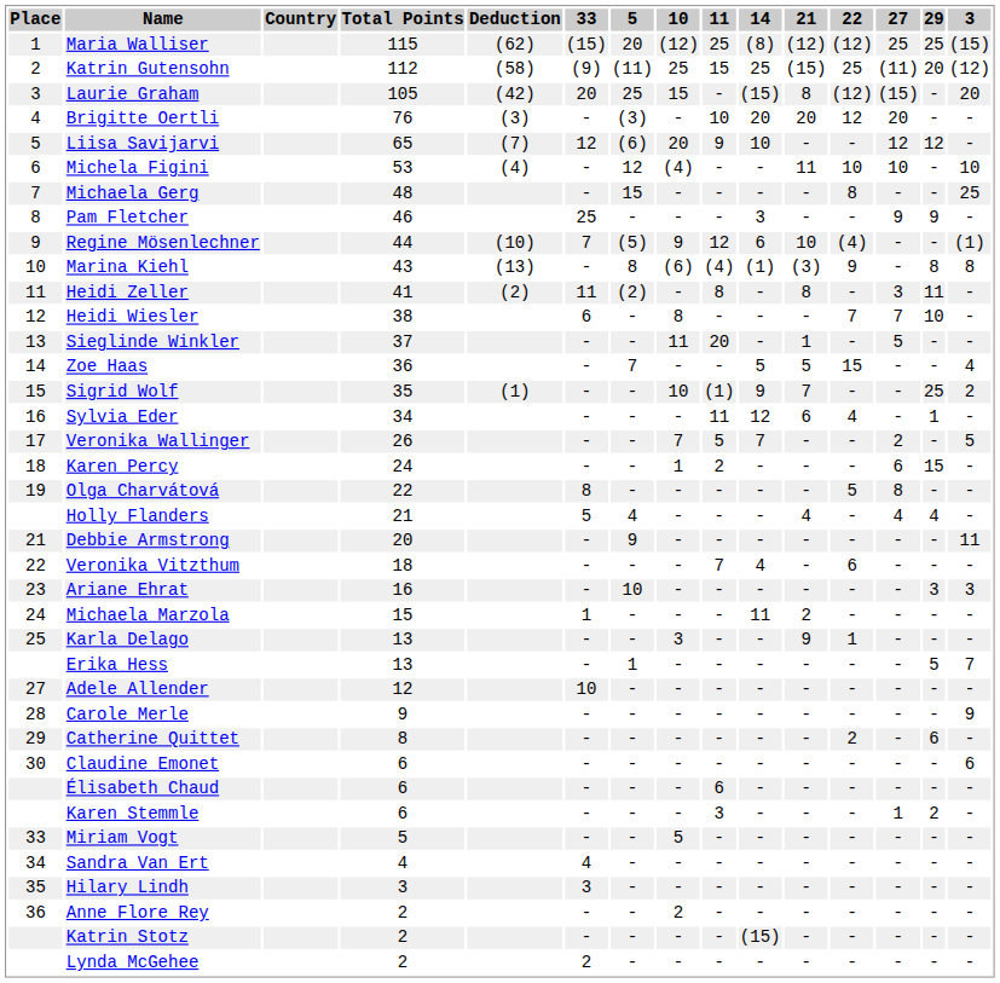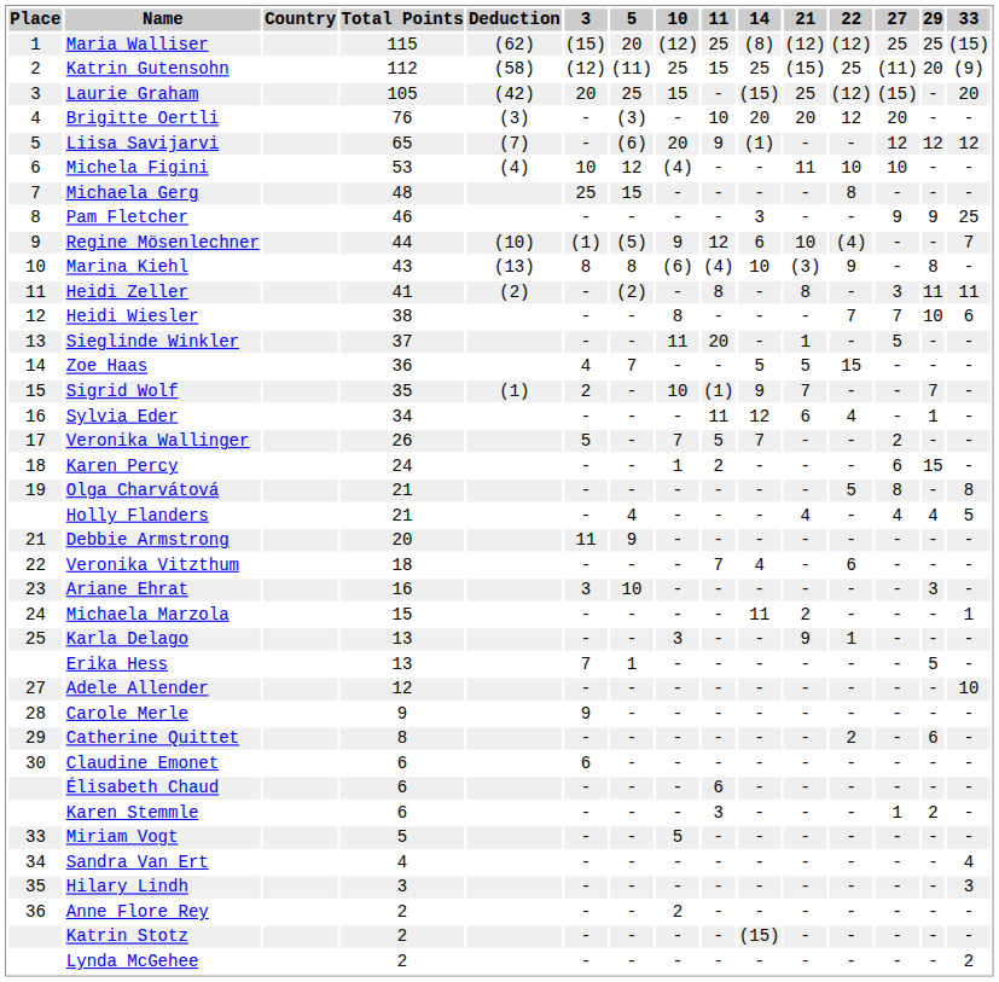 <table border="0" style="border: 1px solid #999; background-color:#FFFFFF; text-align:center">
 <tr align="center" bgcolor="#CCCCCC">
 <th>Place</th>
 <th>Name</th>
 <th>Country</th>
 <th>Total Points</th>
 <th>Deduction</th>
-<th>33</th>
+<th>3</th>
 <th>5</th>
 <th>10</th>
 <th>11</th>
 <th>14</th>
 <th>21</th>
 <th>22</th>
 <th>27</th>
 <th>29</th>
-<th>3</th>
+<th>33</th>
 </tr>
 <tr bgcolor="#EFEFEF">
 <td>1</td>
 <td align="left"><a href='#'>Maria Walliser</a></td>
 <td align="left"></td>
 <td>115</td>
 <td>(62)</td>
 <td>(15)</td>
 <td>20</td>
 <td>(12)</td>
 <td>25</td>
 <td>(8)</td>
 <td>(12)</td>
 <td>(12)</td>
 <td>25</td>
 <td>25</td>
 <td>(15)</td>
 </tr>
 <tr>
 <td>2</td>
 <td align="left"><a href='#'>Katrin Gutensohn</a></td>
 <td align="left"></td>
 <td>112</td>
 <td>(58)</td>
-<td>(9)</td>
+<td>(12)</td>
 <td>(11)</td>
 <td>25</td>
 <td>15</td>
 <td>25</td>
 <td>(15)</td>
 <td>25</td>
 <td>(11)</td>
 <td>20</td>
-<td>(12)</td>
+<td>(9)</td>
 </tr>
 <tr bgcolor="#EFEFEF">
 <td>3</td>
 <td align="left"><a href='#'>Laurie Graham</a></td>
 <td align="left"></td>
 <td>105</td>
 <td>(42)</td>
 <td>20</td>
 <td>25</td>
 <td>15</td>
 <td>-</td>
 <td>(15)</td>
-<td>8</td>
+<td>25</td>
 <td>(12)</td>
 <td>(15)</td>
 <td>-</td>
 <td>20</td>
 </tr>
 <tr>
 <td>4</td>
 <td align="left"><a href='#'>Brigitte Oertli</a></td>
 <td align="left"></td>
 <td>76</td>
 <td>(3)</td>
 <td>-</td>
 <td>(3)</td>
 <td>-</td>
 <td>10</td>
 <td>20</td>
 <td>20</td>
 <td>12</td>
 <td>20</td>
 <td>-</td>
 <td>-</td>
 </tr>
 <tr bgcolor="#EFEFEF">
 <td>5</td>
 <td align="left"><a href='#'>Liisa Savijarvi</a></td>
 <td align="left"></td>
 <td>65</td>
 <td>(7)</td>
-<td>12</td>
+<td>-</td>
 <td>(6)</td>
 <td>20</td>
 <td>9</td>
-<td>10</td>
+<td>(1)</td>
 <td>-</td>
 <td>-</td>
 <td>12</td>
 <td>12</td>
-<td>-</td>
+<td>12</td>
 </tr>
 <tr>
 <td>6</td>
 <td align="left"><a href='#'>Michela Figini</a></td>
 <td align="left"></td>
 <td>53</td>
 <td>(4)</td>
-<td>-</td>
+<td>10</td>
 <td>12</td>
 <td>(4)</td>
 <td>-</td>
 <td>-</td>
 <td>11</td>
 <td>10</td>
 <td>10</td>
 <td>-</td>
-<td>10</td>
+<td>-</td>
 </tr>
 <tr bgcolor="#EFEFEF">
 <td>7</td>
 <td align="left"><a href='#'>Michaela Gerg</a></td>
 <td align="left"></td>
 <td>48</td>
 <td></td>
-<td>-</td>
+<td>25</td>
 <td>15</td>
 <td>-</td>
 <td>-</td>
 <td>-</td>
 <td>-</td>
 <td>8</td>
 <td>-</td>
 <td>-</td>
-<td>25</td>
+<td>-</td>
 </tr>
 <tr>
 <td>8</td>
 <td align="left"><a href='#'>Pam Fletcher</a></td>
 <td align="left"></td>
 <td>46</td>
 <td></td>
-<td>25</td>
+<td>-</td>
 <td>-</td>
 <td>-</td>
 <td>-</td>
 <td>3</td>
 <td>-</td>
 <td>-</td>
 <td>9</td>
 <td>9</td>
-<td>-</td>
+<td>25</td>
 </tr>
 <tr bgcolor="#EFEFEF">
 <td>9</td>
 <td align="left"><a href='#'>Regine Mösenlechner</a></td>
 <td align="left"></td>
 <td>44</td>
 <td>(10)</td>
-<td>7</td>
+<td>(1)</td>
 <td>(5)</td>
 <td>9</td>
 <td>12</td>
 <td>6</td>
 <td>10</td>
 <td>(4)</td>
 <td>-</td>
 <td>-</td>
-<td>(1)</td>
+<td>7</td>
 </tr>
 <tr>
 <td>10</td>
 <td align="left"><a href='#'>Marina Kiehl</a></td>
 <td align="left"></td>
 <td>43</td>
 <td>(13)</td>
-<td>-</td>
+<td>8</td>
 <td>8</td>
 <td>(6)</td>
 <td>(4)</td>
-<td>(1)</td>
+<td>10</td>
 <td>(3)</td>
 <td>9</td>
 <td>-</td>
 <td>8</td>
-<td>8</td>
+<td>-</td>
 </tr>
 <tr bgcolor="#EFEFEF">
 <td>11</td>
 <td align="left"><a href='#'>Heidi Zeller</a></td>
 <td align="left"></td>
 <td>41</td>
 <td>(2)</td>
-<td>11</td>
+<td>-</td>
 <td>(2)</td>
 <td>-</td>
 <td>8</td>
 <td>-</td>
 <td>8</td>
 <td>-</td>
 <td>3</td>
 <td>11</td>
-<td>-</td>
+<td>11</td>
 </tr>
 <tr>
 <td>12</td>
 <td align="left"><a href='#'>Heidi Wiesler</a></td>
 <td align="left"></td>
 <td>38</td>
 <td></td>
-<td>6</td>
+<td>-</td>
 <td>-</td>
 <td>8</td>
 <td>-</td>
 <td>-</td>
 <td>-</td>
 <td>7</td>
 <td>7</td>
 <td>10</td>
-<td>-</td>
+<td>6</td>
 </tr>
 <tr bgcolor="#EFEFEF">
 <td>13</td>
 <td align="left"><a href='#'>Sieglinde Winkler</a></td>
 <td align="left"></td>
 <td>37</td>
 <td></td>
 <td>-</td>
 <td>-</td>
 <td>11</td>
 <td>20</td>
 <td>-</td>
 <td>1</td>
 <td>-</td>
 <td>5</td>
 <td>-</td>
 <td>-</td>
 </tr>
 <tr>
 <td>14</td>
 <td align="left"><a href='#'>Zoe Haas</a></td>
 <td align="left"></td>
 <td>36</td>
 <td></td>
-<td>-</td>
+<td>4</td>
 <td>7</td>
 <td>-</td>
 <td>-</td>
 <td>5</td>
 <td>5</td>
 <td>15</td>
 <td>-</td>
 <td>-</td>
-<td>4</td>
+<td>-</td>
 </tr>
 <tr bgcolor="#EFEFEF">
 <td>15</td>
 <td align="left"><a href='#'>Sigrid Wolf</a></td>
 <td align="left"></td>
 <td>35</td>
 <td>(1)</td>
-<td>-</td>
+<td>2</td>
 <td>-</td>
 <td>10</td>
 <td>(1)</td>
 <td>9</td>
 <td>7</td>
 <td>-</td>
 <td>-</td>
-<td>25</td>
-<td>2</td>
+<td>7</td>
+<td>-</td>
 </tr>
 <tr>
 <td>16</td>
 <td align="left"><a href='#'>Sylvia Eder</a></td>
 <td align="left"></td>
 <td>34</td>
 <td></td>
 <td>-</td>
 <td>-</td>
 <td>-</td>
 <td>11</td>
 <td>12</td>
 <td>6</td>
 <td>4</td>
 <td>-</td>
 <td>1</td>
 <td>-</td>
 </tr>
 <tr bgcolor="#EFEFEF">
 <td>17</td>
 <td align="left"><a href='#'>Veronika Wallinger</a></td>
 <td align="left"></td>
 <td>26</td>
 <td></td>
-<td>-</td>
+<td>5</td>
 <td>-</td>
 <td>7</td>
 <td>5</td>
 <td>7</td>
 <td>-</td>
 <td>-</td>
 <td>2</td>
 <td>-</td>
-<td>5</td>
+<td>-</td>
 </tr>
 <tr>
 <td>18</td>
 <td align="left"><a href='#'>Karen Percy</a></td>
 <td align="left"></td>
 <td>24</td>
 <td></td>
 <td>-</td>
 <td>-</td>
 <td>1</td>
 <td>2</td>
 <td>-</td>
 <td>-</td>
 <td>-</td>
 <td>6</td>
 <td>15</td>
 <td>-</td>
 </tr>
 <tr bgcolor="#EFEFEF">
 <td>19</td>
 <td align="left"><a href='#'>Olga Charvátová</a></td>
 <td align="left"></td>
-<td>22</td>
+<td>21</td>
 <td></td>
-<td>8</td>
+<td>-</td>
 <td>-</td>
 <td>-</td>
 <td>-</td>
 <td>-</td>
 <td>-</td>
 <td>5</td>
 <td>8</td>
 <td>-</td>
-<td>-</td>
+<td>8</td>
 </tr>
 <tr>
 <td></td>
 <td align="left"><a href='#'>Holly Flanders</a></td>
 <td align="left"></td>
 <td>21</td>
 <td></td>
-<td>5</td>
+<td>-</td>
 <td>4</td>
 <td>-</td>
 <td>-</td>
 <td>-</td>
 <td>4</td>
 <td>-</td>
 <td>4</td>
 <td>4</td>
-<td>-</td>
+<td>5</td>
 </tr>
 <tr bgcolor="#EFEFEF">
 <td>21</td>
 <td align="left"><a href='#'>Debbie Armstrong</a></td>
 <td align="left"></td>
 <td>20</td>
 <td></td>
-<td>-</td>
+<td>11</td>
 <td>9</td>
 <td>-</td>
 <td>-</td>
 <td>-</td>
 <td>-</td>
 <td>-</td>
 <td>-</td>
 <td>-</td>
-<td>11</td>
+<td>-</td>
 </tr>
 <tr>
 <td>22</td>
 <td align="left"><a href='#'>Veronika Vitzthum</a></td>
 <td align="left"></td>
 <td>18</td>
 <td></td>
 <td>-</td>
 <td>-</td>
 <td>-</td>
 <td>7</td>
 <td>4</td>
 <td>-</td>
 <td>6</td>
 <td>-</td>
 <td>-</td>
 <td>-</td>
 </tr>
 <tr bgcolor="#EFEFEF">
 <td>23</td>
 <td align="left"><a href='#'>Ariane Ehrat</a></td>
 <td align="left"></td>
 <td>16</td>
 <td></td>
-<td>-</td>
+<td>3</td>
 <td>10</td>
 <td>-</td>
 <td>-</td>
 <td>-</td>
 <td>-</td>
 <td>-</td>
 <td>-</td>
 <td>3</td>
-<td>3</td>
+<td>-</td>
 </tr>
 <tr>
 <td>24</td>
 <td align="left"><a href='#'>Michaela Marzola</a></td>
 <td align="left"></td>
 <td>15</td>
 <td></td>
-<td>1</td>
+<td>-</td>
 <td>-</td>
 <td>-</td>
 <td>-</td>
 <td>11</td>
 <td>2</td>
 <td>-</td>
 <td>-</td>
 <td>-</td>
-<td>-</td>
+<td>1</td>
 </tr>
 <tr bgcolor="#EFEFEF">
 <td>25</td>
 <td align="left"><a href='#'>Karla Delago</a></td>
 <td align="left"></td>
 <td>13</td>
 <td></td>
 <td>-</td>
 <td>-</td>
 <td>3</td>
 <td>-</td>
 <td>-</td>
 <td>9</td>
 <td>1</td>
 <td>-</td>
 <td>-</td>
 <td>-</td>
 </tr>
 <tr>
 <td></td>
 <td align="left"><a href='#'>Erika Hess</a></td>
 <td align="left"></td>
 <td>13</td>
 <td></td>
-<td>-</td>
+<td>7</td>
 <td>1</td>
 <td>-</td>
 <td>-</td>
 <td>-</td>
 <td>-</td>
 <td>-</td>
 <td>-</td>
 <td>5</td>
-<td>7</td>
+<td>-</td>
 </tr>
 <tr bgcolor="#EFEFEF">
 <td>27</td>
 <td align="left"><a href='#'>Adele Allender</a></td>
 <td align="left"></td>
 <td>12</td>
-<td></td>
-<td>10</td>
-<td>-</td>
-<td>-</td>
-<td>-</td>
-<td>-</td>
-<td>-</td>
-<td>-</td>
-<td>-</td>
-<td>-</td>
-<td>-</td>
-</tr>
-<tr>
-<td>28</td>
-<td align="left"><a href='#'>Carole Merle</a></td>
-<td align="left"></td>
-<td>9</td>
 <td></td>
 <td>-</td>
 <td>-</td>
 <td>-</td>
 <td>-</td>
 <td>-</td>
 <td>-</td>
 <td>-</td>
 <td>-</td>
 <td>-</td>
+<td>10</td>
+</tr>
+<tr>
+<td>28</td>
+<td align="left"><a href='#'>Carole Merle</a></td>
+<td align="left"></td>
 <td>9</td>
+<td></td>
+<td>9</td>
+<td>-</td>
+<td>-</td>
+<td>-</td>
+<td>-</td>
+<td>-</td>
+<td>-</td>
+<td>-</td>
+<td>-</td>
+<td>-</td>
 </tr>
 <tr bgcolor="#EFEFEF">
 <td>29</td>
 <td align="left"><a href='#'>Catherine Quittet</a></td>
 <td align="left"></td>
 <td>8</td>
 <td></td>
 <td>-</td>
 <td>-</td>
 <td>-</td>
 <td>-</td>
 <td>-</td>
 <td>-</td>
 <td>2</td>
 <td>-</td>
 <td>6</td>
 <td>-</td>
 </tr>
 <tr>
 <td>30</td>
 <td align="left"><a href='#'>Claudine Emonet</a></td>
 <td align="left"></td>
 <td>6</td>
 <td></td>
+<td>6</td>
 <td>-</td>
 <td>-</td>
 <td>-</td>
 <td>-</td>
 <td>-</td>
 <td>-</td>
 <td>-</td>
 <td>-</td>
 <td>-</td>
-<td>6</td>
 </tr>
 <tr bgcolor="#EFEFEF">
 <td></td>
 <td align="left"><a href='#'>Élisabeth Chaud</a></td>
 <td align="left"></td>
 <td>6</td>
 <td></td>
 <td>-</td>
 <td>-</td>
 <td>-</td>
 <td>6</td>
 <td>-</td>
 <td>-</td>
 <td>-</td>
 <td>-</td>
 <td>-</td>
 <td>-</td>
 </tr>
 <tr>
 <td></td>
 <td align="left"><a href='#'>Karen Stemmle</a></td>
 <td align="left"></td>
 <td>6</td>
 <td></td>
 <td>-</td>
 <td>-</td>
 <td>-</td>
 <td>3</td>
 <td>-</td>
 <td>-</td>
 <td>-</td>
 <td>1</td>
 <td>2</td>
 <td>-</td>
 </tr>
 <tr bgcolor="#EFEFEF">
 <td>33</td>
 <td align="left"><a href='#'>Miriam Vogt</a></td>
 <td align="left"></td>
 <td>5</td>
 <td></td>
 <td>-</td>
 <td>-</td>
 <td>5</td>
 <td>-</td>
 <td>-</td>
 <td>-</td>
 <td>-</td>
 <td>-</td>
 <td>-</td>
 <td>-</td>
 </tr>
 <tr>
 <td>34</td>
 <td align="left"><a href='#'>Sandra Van Ert</a></td>
 <td align="left"></td>
 <td>4</td>
 <td></td>
-<td>4</td>
 <td>-</td>
 <td>-</td>
 <td>-</td>
 <td>-</td>
 <td>-</td>
 <td>-</td>
 <td>-</td>
 <td>-</td>
 <td>-</td>
+<td>4</td>
 </tr>
 <tr bgcolor="#EFEFEF">
 <td>35</td>
 <td align="left"><a href='#'>Hilary Lindh</a></td>
 <td align="left"></td>
 <td>3</td>
 <td></td>
-<td>3</td>
 <td>-</td>
 <td>-</td>
 <td>-</td>
 <td>-</td>
 <td>-</td>
 <td>-</td>
 <td>-</td>
 <td>-</td>
 <td>-</td>
+<td>3</td>
 </tr>
 <tr>
 <td>36</td>
 <td align="left"><a href='#'>Anne Flore Rey</a></td>
 <td align="left"></td>
 <td>2</td>
 <td></td>
 <td>-</td>
 <td>-</td>
 <td>2</td>
 <td>-</td>
 <td>-</td>
 <td>-</td>
 <td>-</td>
 <td>-</td>
 <td>-</td>
 <td>-</td>
 </tr>
 <tr bgcolor="#EFEFEF">
 <td></td>
 <td align="left"><a href='#'>Katrin Stotz</a></td>
 <td align="left"></td>
 <td>2</td>
 <td></td>
 <td>-</td>
 <td>-</td>
 <td>-</td>
 <td>-</td>
 <td>(15)</td>
 <td>-</td>
 <td>-</td>
 <td>-</td>
 <td>-</td>
 <td>-</td>
 </tr>
 <tr>
 <td></td>
 <td align="left"><a href='#'>Lynda McGehee</a></td>
 <td align="left"></td>
 <td>2</td>
 <td></td>
-<td>2</td>
 <td>-</td>
 <td>-</td>
 <td>-</td>
 <td>-</td>
 <td>-</td>
 <td>-</td>
 <td>-</td>
 <td>-</td>
 <td>-</td>
+<td>2</td>
 </tr>
 </table>
